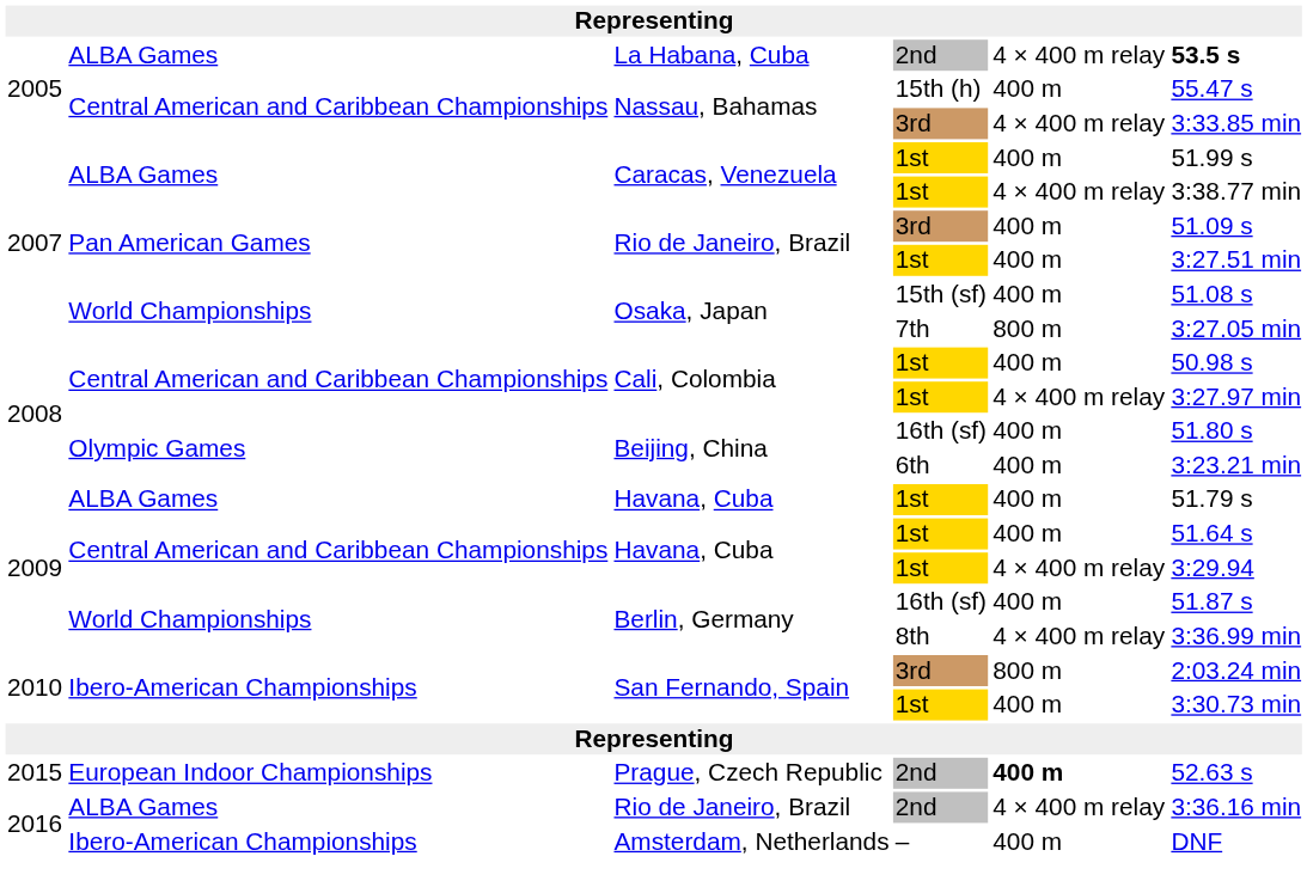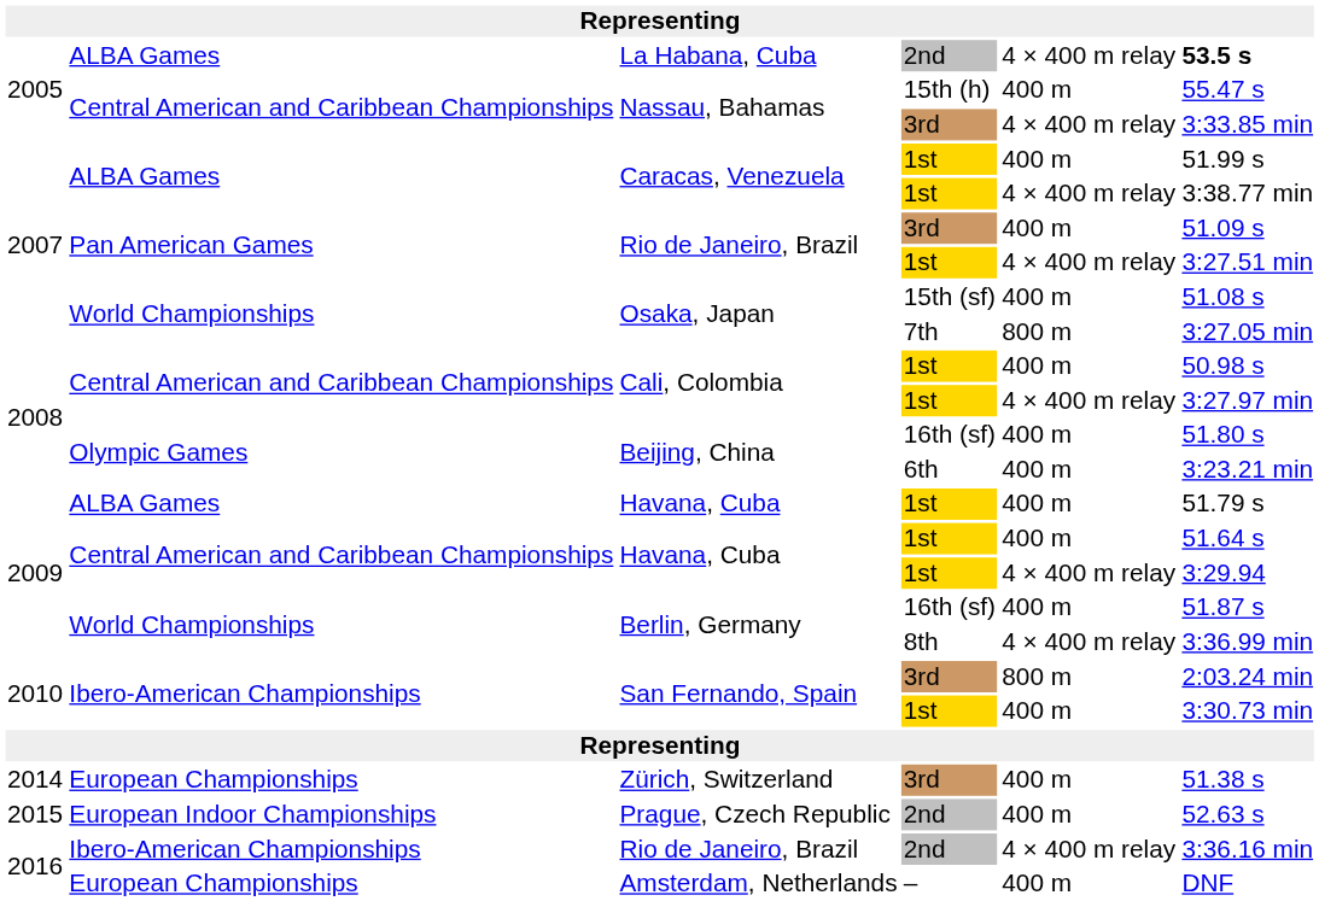 <table>
 <tr>
 <th bgcolor="#eeeeee" colspan="6">Representing </th>
 </tr>
 <tr>
 <td rowspan=3>2005</td>
 <td><a href='#'>ALBA Games</a></td>
 <td><a href='#'>La Habana</a>, <a href='#'>Cuba</a></td>
 <td bgcolor=silver>2nd</td>
 <td>4 × 400 m relay</td>
 <td><strong>53.5 s</strong></td>
 </tr>
 <tr>
 <td rowspan=2><a href='#'>Central American and Caribbean Championships</a></td>
 <td rowspan=2><a href='#'>Nassau</a>, Bahamas</td>
 <td>15th (h)</td>
 <td>400 m</td>
 <td><a href='#'>55.47 s</a></td>
 </tr>
 <tr>
 <td bgcolor="cc9966">3rd</td>
 <td>4 × 400 m relay</td>
 <td><a href='#'>3:33.85 min</a></td>
 </tr>
 <tr>
 <td rowspan=6>2007</td>
 <td rowspan=2><a href='#'>ALBA Games</a></td>
 <td rowspan=2><a href='#'>Caracas</a>, <a href='#'>Venezuela</a></td>
 <td bgcolor=gold>1st</td>
 <td>400 m</td>
 <td>51.99 s</td>
 </tr>
 <tr>
 <td bgcolor=gold>1st</td>
 <td>4 × 400 m relay</td>
 <td>3:38.77 min</td>
 </tr>
 <tr>
 <td rowspan=2><a href='#'>Pan American Games</a></td>
 <td rowspan=2><a href='#'>Rio de Janeiro</a>, Brazil</td>
 <td bgcolor="cc9966">3rd</td>
 <td>400 m</td>
 <td><a href='#'>51.09 s</a></td>
 </tr>
 <tr>
 <td bgcolor="gold">1st</td>
-<td>400 m</td>
+<td>4 × 400 m relay</td>
 <td><a href='#'>3:27.51 min</a></td>
 </tr>
 <tr>
 <td rowspan=2><a href='#'>World Championships</a></td>
 <td rowspan=2><a href='#'>Osaka</a>, Japan</td>
 <td>15th (sf)</td>
 <td>400 m</td>
 <td><a href='#'>51.08 s</a></td>
 </tr>
 <tr>
 <td>7th</td>
 <td>800 m</td>
 <td><a href='#'>3:27.05 min</a></td>
 </tr>
 <tr>
 <td rowspan=4>2008</td>
 <td rowspan=2><a href='#'>Central American and Caribbean Championships</a></td>
 <td rowspan=2><a href='#'>Cali</a>, Colombia</td>
 <td bgcolor="gold">1st</td>
 <td>400 m</td>
 <td><a href='#'>50.98 s</a></td>
 </tr>
 <tr>
 <td bgcolor="gold">1st</td>
 <td>4 × 400 m relay</td>
 <td><a href='#'>3:27.97 min</a></td>
 </tr>
 <tr>
 <td rowspan=2><a href='#'>Olympic Games</a></td>
 <td rowspan=2><a href='#'>Beijing</a>, China</td>
 <td>16th (sf)</td>
 <td>400 m</td>
 <td><a href='#'>51.80 s</a></td>
 </tr>
 <tr>
 <td>6th</td>
 <td>400 m</td>
 <td><a href='#'>3:23.21 min</a></td>
 </tr>
 <tr>
 <td rowspan=5>2009</td>
 <td><a href='#'>ALBA Games</a></td>
 <td><a href='#'>Havana</a>, <a href='#'>Cuba</a></td>
 <td bgcolor=gold>1st</td>
 <td>400 m</td>
 <td>51.79 s</td>
 </tr>
 <tr>
 <td rowspan=2><a href='#'>Central American and Caribbean Championships</a></td>
 <td rowspan=2><a href='#'>Havana</a>, Cuba</td>
 <td bgcolor="gold">1st</td>
 <td>400 m</td>
 <td><a href='#'>51.64 s</a></td>
 </tr>
 <tr>
 <td bgcolor="gold">1st</td>
 <td>4 × 400 m relay</td>
 <td><a href='#'>3:29.94</a></td>
 </tr>
 <tr>
 <td rowspan=2><a href='#'>World Championships</a></td>
 <td rowspan=2><a href='#'>Berlin</a>, Germany</td>
 <td>16th (sf)</td>
 <td>400 m</td>
 <td><a href='#'>51.87 s</a></td>
 </tr>
 <tr>
 <td>8th</td>
 <td>4 × 400 m relay</td>
 <td><a href='#'>3:36.99 min</a></td>
 </tr>
 <tr>
 <td rowspan=2>2010</td>
 <td rowspan=2><a href='#'>Ibero-American Championships</a></td>
 <td rowspan=2><a href='#'>San Fernando, Spain</a></td>
 <td bgcolor="cc9966">3rd</td>
 <td>800 m</td>
 <td><a href='#'>2:03.24 min</a></td>
 </tr>
 <tr>
 <td bgcolor="gold">1st</td>
 <td>400 m</td>
 <td><a href='#'>3:30.73 min</a></td>
 </tr>
 <tr>
 <th bgcolor="#eeeeee" colspan="6">Representing </th>
 </tr>
 <tr>
+<td>2014</td>
+<td><a href='#'>European Championships</a></td>
+<td><a href='#'>Zürich</a>, Switzerland</td>
+<td bgcolor=cc9966>3rd</td>
+<td>400 m</td>
+<td><a href='#'>51.38 s</a></td>
+</tr>
+<tr>
 <td>2015</td>
 <td><a href='#'>European Indoor Championships</a></td>
 <td><a href='#'>Prague</a>, Czech Republic</td>
 <td bgcolor=silver>2nd</td>
-<td><strong>400 m</strong></td>
+<td>400 m</td>
 <td><a href='#'>52.63 s</a></td>
 </tr>
 <tr>
 <td rowspan=2>2016</td>
-<td><a href='#'>ALBA Games</a></td>
+<td><a href='#'>Ibero-American Championships</a></td>
 <td><a href='#'>Rio de Janeiro</a>, Brazil</td>
 <td bgcolor=silver>2nd</td>
 <td>4 × 400 m relay</td>
 <td><a href='#'>3:36.16 min</a></td>
 </tr>
 <tr>
-<td><a href='#'>Ibero-American Championships</a></td>
+<td><a href='#'>European Championships</a></td>
 <td><a href='#'>Amsterdam</a>, Netherlands</td>
 <td>–</td>
 <td>400 m</td>
 <td><a href='#'>DNF</a></td>
 </tr>
 </table>
